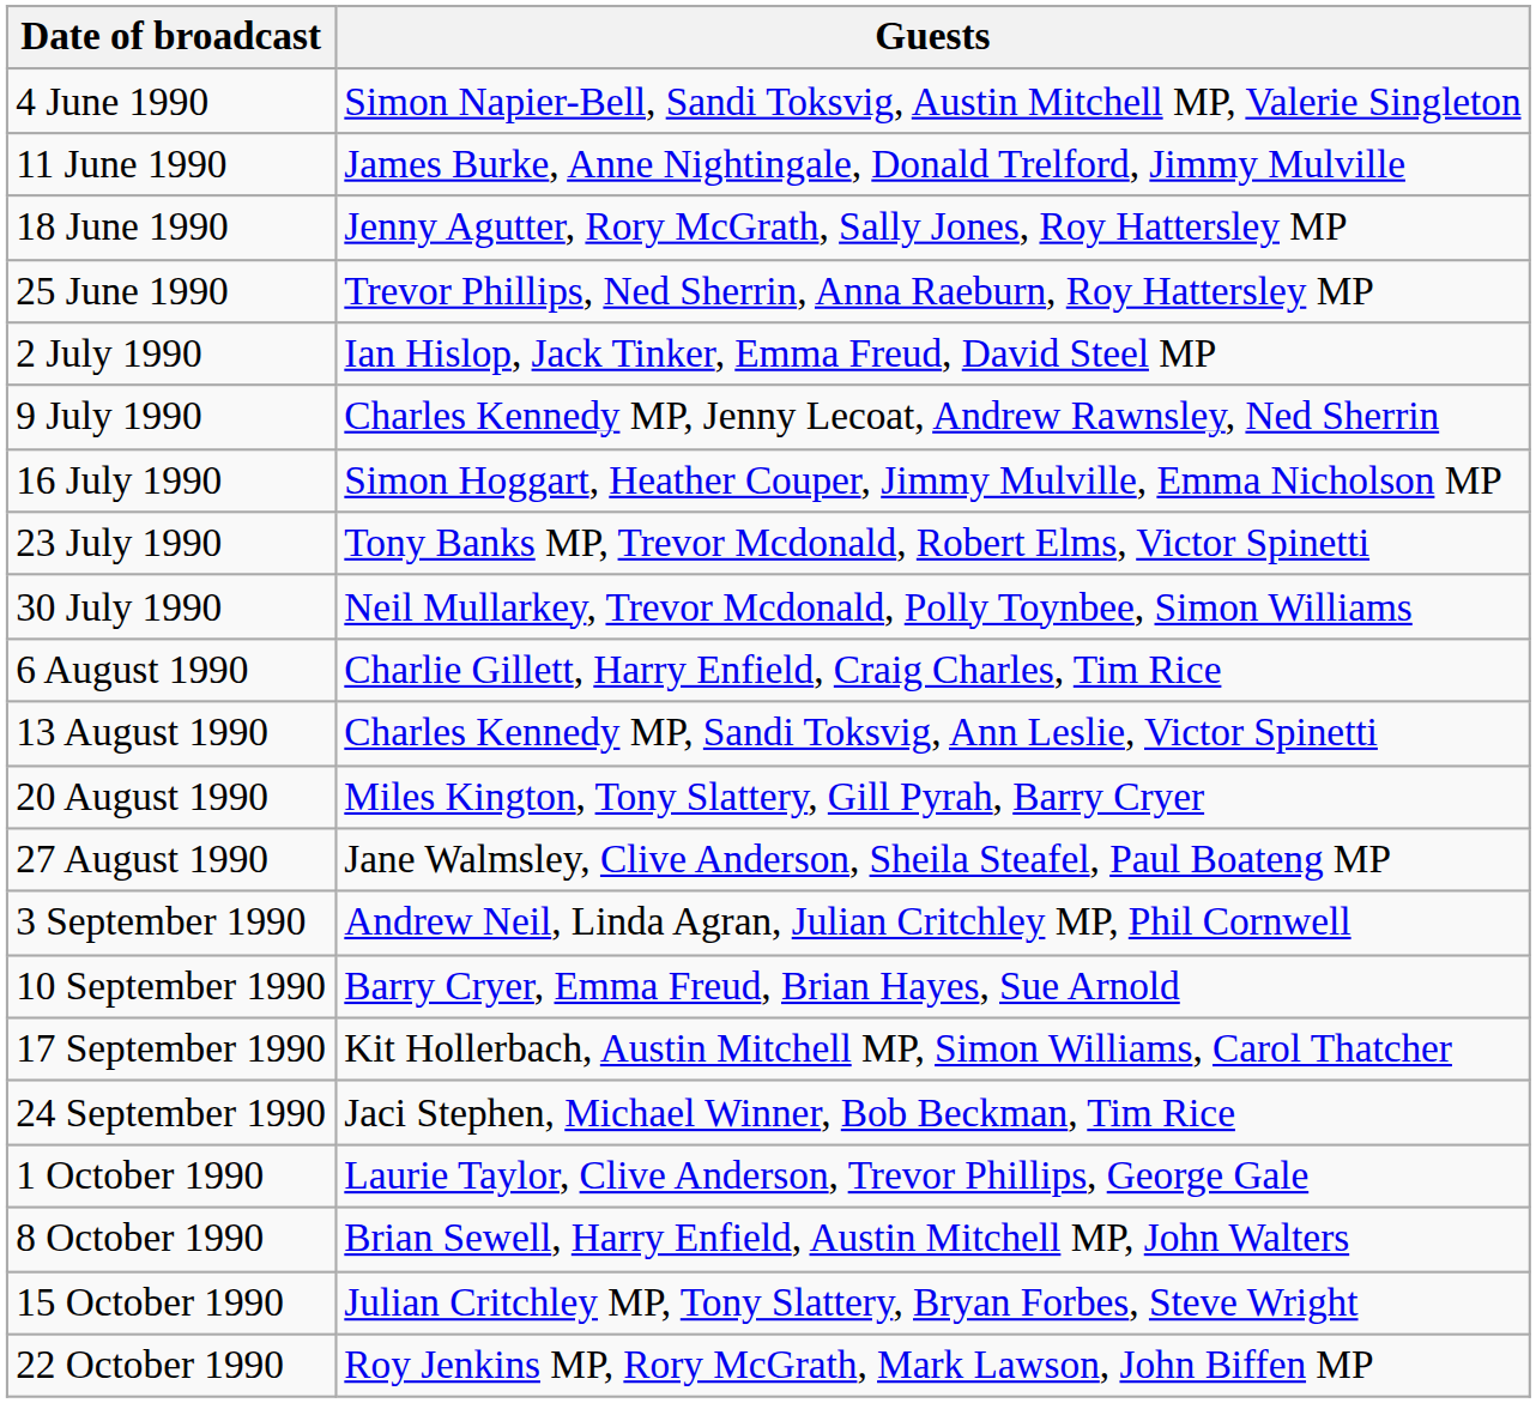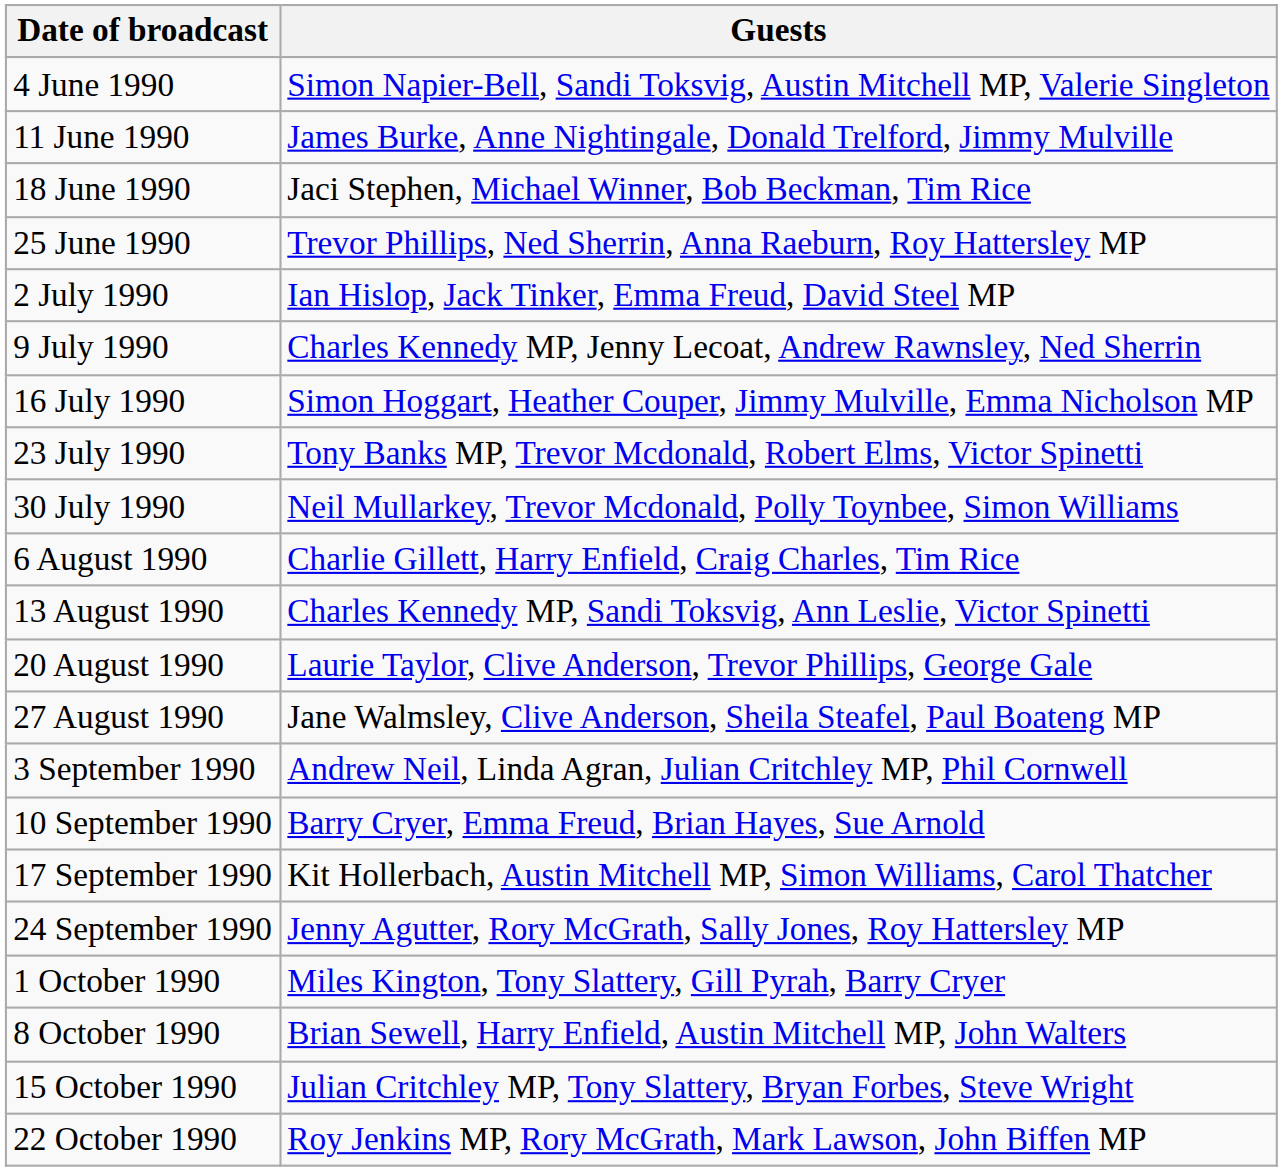 <table class="wikitable" style="margin: 1em auto 1em auto">
 <tr>
 <th>Date of broadcast</th>
 <th>Guests</th>
 </tr>
 <tr>
 <td>4 June 1990</td>
 <td><a href='#'>Simon Napier-Bell</a>, <a href='#'>Sandi Toksvig</a>, <a href='#'>Austin Mitchell</a> MP, <a href='#'>Valerie Singleton</a></td>
 </tr>
 <tr>
 <td>11 June 1990</td>
 <td><a href='#'>James Burke</a>, <a href='#'>Anne Nightingale</a>, <a href='#'>Donald Trelford</a>, <a href='#'>Jimmy Mulville</a></td>
 </tr>
 <tr>
 <td>18 June 1990</td>
-<td><a href='#'>Jenny Agutter</a>, <a href='#'>Rory McGrath</a>, <a href='#'>Sally Jones</a>, <a href='#'>Roy Hattersley</a> MP</td>
+<td>Jaci Stephen, <a href='#'>Michael Winner</a>, <a href='#'>Bob Beckman</a>, <a href='#'>Tim Rice</a></td>
 </tr>
 <tr>
 <td>25 June 1990</td>
 <td><a href='#'>Trevor Phillips</a>, <a href='#'>Ned Sherrin</a>, <a href='#'>Anna Raeburn</a>, <a href='#'>Roy Hattersley</a> MP</td>
 </tr>
 <tr>
 <td>2 July 1990</td>
 <td><a href='#'>Ian Hislop</a>, <a href='#'>Jack Tinker</a>, <a href='#'>Emma Freud</a>, <a href='#'>David Steel</a> MP</td>
 </tr>
 <tr>
 <td>9 July 1990</td>
 <td><a href='#'>Charles Kennedy</a> MP, Jenny Lecoat, <a href='#'>Andrew Rawnsley</a>, <a href='#'>Ned Sherrin</a></td>
 </tr>
 <tr>
 <td>16 July 1990</td>
 <td><a href='#'>Simon Hoggart</a>, <a href='#'>Heather Couper</a>, <a href='#'>Jimmy Mulville</a>, <a href='#'>Emma Nicholson</a> MP</td>
 </tr>
 <tr>
 <td>23 July 1990</td>
 <td><a href='#'>Tony Banks</a> MP, <a href='#'>Trevor Mcdonald</a>, <a href='#'>Robert Elms</a>, <a href='#'>Victor Spinetti</a></td>
 </tr>
 <tr>
 <td>30 July 1990</td>
 <td><a href='#'>Neil Mullarkey</a>, <a href='#'>Trevor Mcdonald</a>, <a href='#'>Polly Toynbee</a>, <a href='#'>Simon Williams</a></td>
 </tr>
 <tr>
 <td>6 August 1990</td>
 <td><a href='#'>Charlie Gillett</a>, <a href='#'>Harry Enfield</a>, <a href='#'>Craig Charles</a>, <a href='#'>Tim Rice</a></td>
 </tr>
 <tr>
 <td>13 August 1990</td>
 <td><a href='#'>Charles Kennedy</a> MP, <a href='#'>Sandi Toksvig</a>, <a href='#'>Ann Leslie</a>, <a href='#'>Victor Spinetti</a></td>
 </tr>
 <tr>
 <td>20 August 1990</td>
-<td><a href='#'>Miles Kington</a>, <a href='#'>Tony Slattery</a>, <a href='#'>Gill Pyrah</a>, <a href='#'>Barry Cryer</a></td>
+<td><a href='#'>Laurie Taylor</a>, <a href='#'>Clive Anderson</a>, <a href='#'>Trevor Phillips</a>, <a href='#'>George Gale</a></td>
 </tr>
 <tr>
 <td>27 August 1990</td>
 <td>Jane Walmsley, <a href='#'>Clive Anderson</a>, <a href='#'>Sheila Steafel</a>, <a href='#'>Paul Boateng</a> MP</td>
 </tr>
 <tr>
 <td>3 September 1990</td>
 <td><a href='#'>Andrew Neil</a>, Linda Agran, <a href='#'>Julian Critchley</a> MP, <a href='#'>Phil Cornwell</a></td>
 </tr>
 <tr>
 <td>10 September 1990</td>
 <td><a href='#'>Barry Cryer</a>, <a href='#'>Emma Freud</a>, <a href='#'>Brian Hayes</a>, <a href='#'>Sue Arnold</a></td>
 </tr>
 <tr>
 <td>17 September 1990</td>
 <td>Kit Hollerbach, <a href='#'>Austin Mitchell</a> MP, <a href='#'>Simon Williams</a>, <a href='#'>Carol Thatcher</a></td>
 </tr>
 <tr>
 <td>24 September 1990</td>
-<td>Jaci Stephen, <a href='#'>Michael Winner</a>, <a href='#'>Bob Beckman</a>, <a href='#'>Tim Rice</a></td>
+<td><a href='#'>Jenny Agutter</a>, <a href='#'>Rory McGrath</a>, <a href='#'>Sally Jones</a>, <a href='#'>Roy Hattersley</a> MP</td>
 </tr>
 <tr>
 <td>1 October 1990</td>
-<td><a href='#'>Laurie Taylor</a>, <a href='#'>Clive Anderson</a>, <a href='#'>Trevor Phillips</a>, <a href='#'>George Gale</a></td>
+<td><a href='#'>Miles Kington</a>, <a href='#'>Tony Slattery</a>, <a href='#'>Gill Pyrah</a>, <a href='#'>Barry Cryer</a></td>
 </tr>
 <tr>
 <td>8 October 1990</td>
 <td><a href='#'>Brian Sewell</a>, <a href='#'>Harry Enfield</a>, <a href='#'>Austin Mitchell</a> MP, <a href='#'>John Walters</a></td>
 </tr>
 <tr>
 <td>15 October 1990</td>
 <td><a href='#'>Julian Critchley</a> MP, <a href='#'>Tony Slattery</a>, <a href='#'>Bryan Forbes</a>, <a href='#'>Steve Wright</a></td>
 </tr>
 <tr>
 <td>22 October 1990</td>
 <td><a href='#'>Roy Jenkins</a> MP, <a href='#'>Rory McGrath</a>, <a href='#'>Mark Lawson</a>, <a href='#'>John Biffen</a> MP</td>
 </tr>
 </table>
